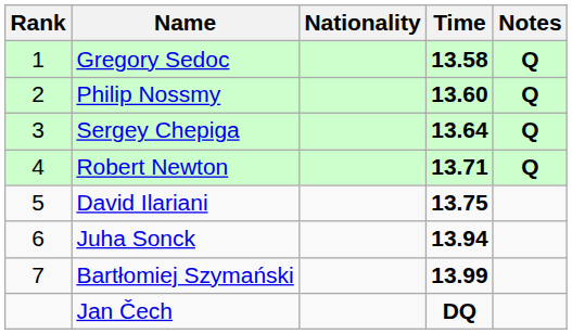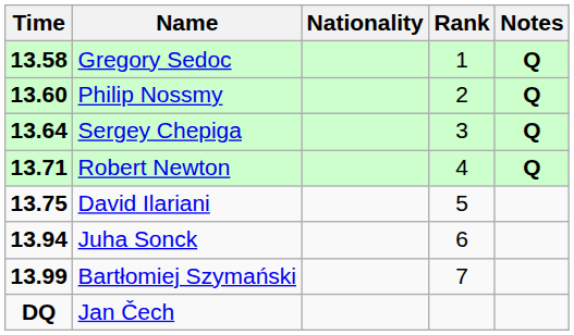 <table class="wikitable sortable" style="text-align:center">
 <tr>
-<th>Rank</th>
+<th>Time</th>
 <th>Name</th>
 <th>Nationality</th>
-<th>Time</th>
+<th>Rank</th>
 <th>Notes</th>
 </tr>
 <tr bgcolor=ccffcc>
-<td>1</td>
+<td><strong>13.58</strong></td>
 <td align=left><a href='#'>Gregory Sedoc</a></td>
 <td align=left></td>
-<td><strong>13.58</strong></td>
+<td>1</td>
 <td><strong>Q</strong></td>
 </tr>
 <tr bgcolor=ccffcc>
-<td>2</td>
+<td><strong>13.60</strong></td>
 <td align=left><a href='#'>Philip Nossmy</a></td>
 <td align=left></td>
-<td><strong>13.60</strong></td>
+<td>2</td>
 <td><strong>Q</strong></td>
 </tr>
 <tr bgcolor=ccffcc>
-<td>3</td>
+<td><strong>13.64</strong></td>
 <td align=left><a href='#'>Sergey Chepiga</a></td>
 <td align=left></td>
-<td><strong>13.64</strong></td>
+<td>3</td>
 <td><strong>Q</strong></td>
 </tr>
 <tr bgcolor=ccffcc>
-<td>4</td>
+<td><strong>13.71</strong></td>
 <td align=left><a href='#'>Robert Newton</a></td>
 <td align=left></td>
-<td><strong>13.71</strong></td>
+<td>4</td>
 <td><strong>Q</strong></td>
 </tr>
 <tr>
-<td>5</td>
+<td><strong>13.75</strong></td>
 <td align=left><a href='#'>David Ilariani</a></td>
 <td align=left></td>
-<td><strong>13.75</strong></td>
+<td>5</td>
 <td></td>
 </tr>
 <tr>
-<td>6</td>
+<td><strong>13.94</strong></td>
 <td align=left><a href='#'>Juha Sonck</a></td>
 <td align=left></td>
-<td><strong>13.94</strong></td>
+<td>6</td>
 <td></td>
 </tr>
 <tr>
-<td>7</td>
+<td><strong>13.99</strong></td>
 <td align=left><a href='#'>Bartłomiej Szymański</a></td>
 <td align=left></td>
-<td><strong>13.99</strong></td>
+<td>7</td>
 <td></td>
 </tr>
 <tr>
-<td></td>
+<td><strong>DQ</strong></td>
 <td align=left><a href='#'>Jan Čech</a></td>
 <td align=left></td>
-<td><strong>DQ</strong></td>
+<td></td>
 <td></td>
 </tr>
 </table>
